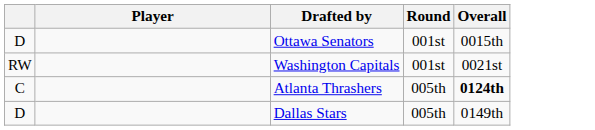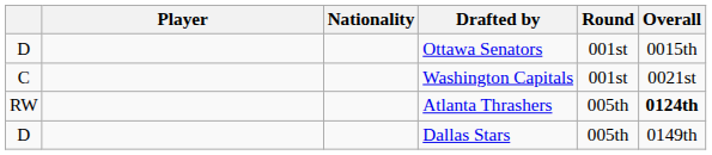 <table border="1" style="text-align: center" class="wikitable">
 <tr>
 <th></th>
 <th style="width:15em">Player</th>
+<th>Nationality</th>
 <th>Drafted by</th>
 <th>Round</th>
 <th>Overall</th>
 </tr>
 <tr>
 <td>D</td>
 <td align="left"></td>
+<td align="left"></td>
 <td align="left"><a href='#'>Ottawa Senators</a></td>
 <td><span>00</span>1st</td>
 <td><span>00</span>15th</td>
 </tr>
 <tr>
-<td>RW</td>
+<td>C</td>
+<td align="left"></td>
 <td align="left"></td>
 <td align="left"><a href='#'>Washington Capitals</a></td>
 <td><span>00</span>1st</td>
 <td><span>00</span>21st</td>
 </tr>
 <tr>
-<td>C</td>
+<td>RW</td>
+<td align="left"></td>
 <td align="left"></td>
 <td align="left"><a href='#'>Atlanta Thrashers</a></td>
 <td><span>00</span>5th</td>
 <td><strong><span>0</span>124th</strong></td>
 </tr>
 <tr>
 <td>D</td>
 <td align="left"></td>
+<td align="left"></td>
 <td align="left"><a href='#'>Dallas Stars</a></td>
 <td><span>00</span>5th</td>
 <td><span>0</span>149th</td>
 </tr>
 </table>
